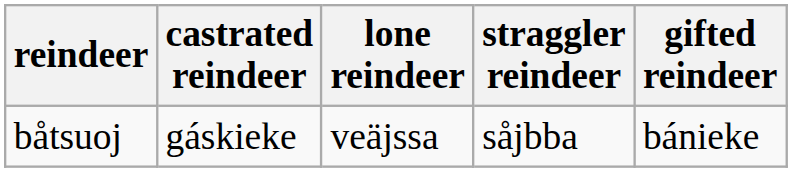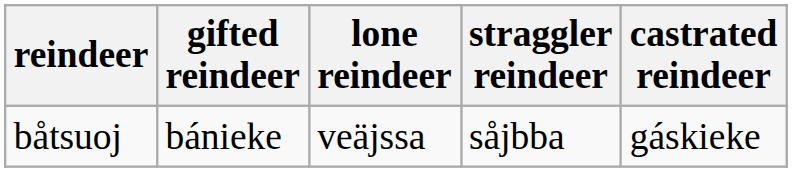 <table class="wikitable">
 <tr>
 <th>reindeer</th>
-<th>castrated<br>reindeer</th>
+<th>gifted<br>reindeer</th>
 <th>lone<br>reindeer</th>
 <th>straggler<br>reindeer</th>
-<th>gifted<br>reindeer</th>
+<th>castrated<br>reindeer</th>
 </tr>
 <tr>
 <td>båtsuoj</td>
-<td>gáskieke</td>
+<td>bánieke</td>
 <td>veäjssa</td>
 <td>såjbba</td>
-<td>bánieke</td>
+<td>gáskieke</td>
 </tr>
 </table>
